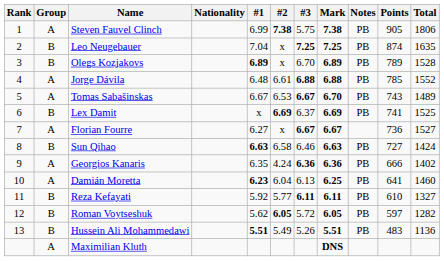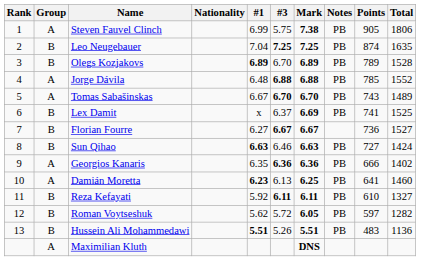 <table class="wikitable sortable" style="text-align:center">
 <tr>
 <th>Rank</th>
 <th>Group</th>
 <th>Name</th>
 <th>Nationality</th>
 <th>#1</th>
-<th>#2</th>
 <th>#3</th>
 <th>Mark</th>
 <th>Notes</th>
 <th>Points</th>
 <th>Total</th>
 </tr>
 <tr>
 <td>1</td>
 <td>A</td>
 <td align=left><a href='#'>Steven Fauvel Clinch</a></td>
 <td align=left></td>
 <td>6.99</td>
-<td><strong>7.38</strong></td>
 <td>5.75</td>
 <td><strong>7.38</strong></td>
 <td>PB</td>
 <td>905</td>
 <td>1806</td>
 </tr>
 <tr>
 <td>2</td>
 <td>B</td>
 <td align=left><a href='#'>Leo Neugebauer</a></td>
 <td align=left></td>
 <td>7.04</td>
-<td>x</td>
 <td><strong>7.25</strong></td>
 <td><strong>7.25</strong></td>
 <td>PB</td>
 <td>874</td>
 <td>1635</td>
 </tr>
 <tr>
 <td>3</td>
 <td>B</td>
 <td align=left><a href='#'>Olegs Kozjakovs</a></td>
 <td align=left></td>
 <td><strong>6.89</strong></td>
-<td>x</td>
 <td>6.70</td>
 <td><strong>6.89</strong></td>
 <td>PB</td>
 <td>789</td>
 <td>1528</td>
 </tr>
 <tr>
 <td>4</td>
 <td>A</td>
 <td align=left><a href='#'>Jorge Dávila</a></td>
 <td align=left></td>
 <td>6.48</td>
-<td>6.61</td>
 <td><strong>6.88</strong></td>
 <td><strong>6.88</strong></td>
 <td>PB</td>
 <td>785</td>
 <td>1552</td>
 </tr>
 <tr>
 <td>5</td>
 <td>A</td>
 <td align=left><a href='#'>Tomas Sabašinskas</a></td>
 <td align=left></td>
 <td>6.67</td>
-<td>6.53</td>
-<td><strong>6.67</strong></td>
+<td><strong>6.70</strong></td>
 <td><strong>6.70</strong></td>
 <td>PB</td>
 <td>743</td>
 <td>1489</td>
 </tr>
 <tr>
 <td>6</td>
 <td>B</td>
 <td align=left><a href='#'>Lex Damit</a></td>
 <td align=left></td>
 <td>x</td>
-<td><strong>6.69</strong></td>
 <td>6.37</td>
 <td><strong>6.69</strong></td>
 <td>PB</td>
 <td>741</td>
 <td>1525</td>
 </tr>
 <tr>
 <td>7</td>
-<td>A</td>
+<td>B</td>
 <td align=left><a href='#'>Florian Fourre</a></td>
 <td align=left></td>
 <td>6.27</td>
-<td>x</td>
 <td><strong>6.67</strong></td>
 <td><strong>6.67</strong></td>
 <td></td>
 <td>736</td>
 <td>1527</td>
 </tr>
 <tr>
 <td>8</td>
 <td>B</td>
 <td align=left><a href='#'>Sun Qihao</a></td>
 <td align=left></td>
 <td><strong>6.63</strong></td>
-<td>6.58</td>
 <td>6.46</td>
 <td><strong>6.63</strong></td>
 <td>PB</td>
 <td>727</td>
 <td>1424</td>
 </tr>
 <tr>
 <td>9</td>
 <td>A</td>
 <td align=left><a href='#'>Georgios Kanaris</a></td>
 <td align=left></td>
 <td>6.35</td>
-<td>4.24</td>
 <td><strong>6.36</strong></td>
 <td><strong>6.36</strong></td>
 <td>PB</td>
 <td>666</td>
 <td>1402</td>
 </tr>
 <tr>
 <td>10</td>
 <td>A</td>
 <td align=left><a href='#'>Damián Moretta</a></td>
 <td align=left></td>
 <td><strong>6.23</strong></td>
-<td>6.04</td>
 <td>6.13</td>
 <td><strong>6.25</strong></td>
 <td>PB</td>
 <td>641</td>
 <td>1460</td>
 </tr>
 <tr>
 <td>11</td>
 <td>B</td>
 <td align=left><a href='#'>Reza Kefayati</a></td>
 <td align=left></td>
 <td>5.92</td>
-<td>5.77</td>
 <td><strong>6.11</strong></td>
 <td><strong>6.11</strong></td>
 <td>PB</td>
 <td>610</td>
 <td>1327</td>
 </tr>
 <tr>
 <td>12</td>
 <td>B</td>
 <td align=left><a href='#'>Roman Voytseshuk</a></td>
 <td align=left></td>
 <td>5.62</td>
-<td><strong>6.05</strong></td>
 <td>5.72</td>
 <td><strong>6.05</strong></td>
 <td>PB</td>
 <td>597</td>
 <td>1282</td>
 </tr>
 <tr>
 <td>13</td>
 <td>B</td>
 <td align=left><a href='#'>Hussein Ali Mohammedawi</a></td>
 <td align=left></td>
 <td><strong>5.51</strong></td>
-<td>5.49</td>
 <td>5.26</td>
 <td><strong>5.51</strong></td>
 <td>PB</td>
 <td>483</td>
 <td>1136</td>
 </tr>
 <tr>
 <td></td>
 <td>A</td>
 <td align=left><a href='#'>Maximilian Kluth</a></td>
 <td align=left></td>
 <td></td>
 <td></td>
-<td></td>
 <td><strong>DNS</strong></td>
 <td></td>
 <td></td>
 <td></td>
 </tr>
 </table>
